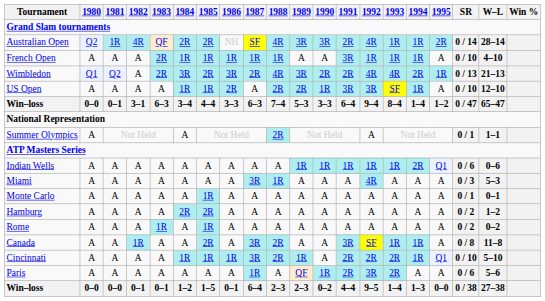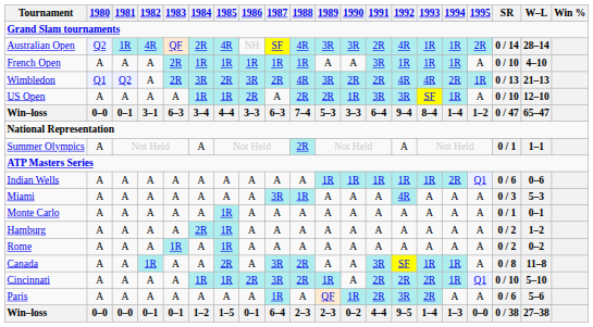 <table class=wikitable style=text-align:center;font-size:97%>
 <tr>
 <th>Tournament</th>
 <th><a href='#'>1980</a></th>
 <th><a href='#'>1981</a></th>
 <th><a href='#'>1982</a></th>
 <th><a href='#'>1983</a></th>
 <th><a href='#'>1984</a></th>
 <th><a href='#'>1985</a></th>
 <th><a href='#'>1986</a></th>
 <th><a href='#'>1987</a></th>
 <th><a href='#'>1988</a></th>
 <th><a href='#'>1989</a></th>
 <th><a href='#'>1990</a></th>
 <th><a href='#'>1991</a></th>
 <th><a href='#'>1992</a></th>
 <th><a href='#'>1993</a></th>
 <th><a href='#'>1994</a></th>
 <th><a href='#'>1995</a></th>
 <th>SR</th>
 <th>W–L</th>
 <th>Win %</th>
 </tr>
 <tr>
 <td colspan=23 align=left><strong><a href='#'>Grand Slam tournaments</a></strong></td>
 </tr>
 <tr>
 <td align=left><a href='#'>Australian Open</a></td>
 <td bgcolor=ecf2ff><a href='#'>Q2</a></td>
 <td bgcolor=afeeee><a href='#'>1R</a></td>
 <td bgcolor=afeeee><a href='#'>4R</a></td>
 <td bgcolor=ffebcd><a href='#'>QF</a></td>
 <td bgcolor=afeeee><a href='#'>2R</a></td>
-<td bgcolor=afeeee><a href='#'>2R</a></td>
+<td bgcolor=afeeee><a href='#'>4R</a></td>
 <td colspan=1 style=color:#cccccc>NH</td>
 <td bgcolor=yellow><a href='#'>SF</a></td>
 <td bgcolor=afeeee><a href='#'>4R</a></td>
 <td bgcolor=afeeee><a href='#'>3R</a></td>
 <td bgcolor=afeeee><a href='#'>3R</a></td>
 <td bgcolor=afeeee><a href='#'>2R</a></td>
 <td bgcolor=afeeee><a href='#'>4R</a></td>
 <td bgcolor=afeeee><a href='#'>1R</a></td>
 <td bgcolor=afeeee><a href='#'>1R</a></td>
 <td bgcolor=afeeee><a href='#'>2R</a></td>
 <th>0 / 14</th>
 <th>28–14</th>
 <th></th>
 </tr>
 <tr>
 <td align=left><a href='#'>French Open</a></td>
 <td>A</td>
 <td>A</td>
 <td>A</td>
 <td bgcolor=afeeee><a href='#'>2R</a></td>
 <td bgcolor=afeeee><a href='#'>1R</a></td>
 <td bgcolor=afeeee><a href='#'>1R</a></td>
 <td bgcolor=afeeee><a href='#'>1R</a></td>
 <td bgcolor=afeeee><a href='#'>1R</a></td>
 <td bgcolor=afeeee><a href='#'>1R</a></td>
 <td>A</td>
 <td>A</td>
 <td bgcolor=afeeee><a href='#'>3R</a></td>
 <td bgcolor=afeeee><a href='#'>1R</a></td>
 <td bgcolor=afeeee><a href='#'>1R</a></td>
 <td bgcolor=afeeee><a href='#'>1R</a></td>
 <td>A</td>
 <th>0 / 10</th>
 <th>4–10</th>
 <th></th>
 </tr>
 <tr>
 <td align=left><a href='#'>Wimbledon</a></td>
 <td bgcolor=ecf2ff><a href='#'>Q1</a></td>
 <td bgcolor=ecf2ff><a href='#'>Q2</a></td>
 <td>A</td>
 <td bgcolor=afeeee><a href='#'>2R</a></td>
 <td bgcolor=afeeee><a href='#'>3R</a></td>
 <td bgcolor=afeeee><a href='#'>2R</a></td>
 <td bgcolor=afeeee><a href='#'>3R</a></td>
 <td bgcolor=afeeee><a href='#'>2R</a></td>
 <td bgcolor=afeeee><a href='#'>4R</a></td>
 <td bgcolor=afeeee><a href='#'>3R</a></td>
 <td bgcolor=afeeee><a href='#'>2R</a></td>
 <td bgcolor=afeeee><a href='#'>2R</a></td>
 <td bgcolor=afeeee><a href='#'>4R</a></td>
 <td bgcolor=afeeee><a href='#'>4R</a></td>
 <td bgcolor=afeeee><a href='#'>2R</a></td>
 <td bgcolor=afeeee><a href='#'>1R</a></td>
 <th>0 / 13</th>
 <th>21–13</th>
 <th></th>
 </tr>
 <tr>
 <td align=left><a href='#'>US Open</a></td>
 <td>A</td>
 <td>A</td>
 <td>A</td>
 <td>A</td>
 <td bgcolor=afeeee><a href='#'>1R</a></td>
 <td bgcolor=afeeee><a href='#'>1R</a></td>
 <td bgcolor=afeeee><a href='#'>2R</a></td>
 <td>A</td>
 <td bgcolor=afeeee><a href='#'>2R</a></td>
 <td bgcolor=afeeee><a href='#'>2R</a></td>
 <td bgcolor=afeeee><a href='#'>1R</a></td>
 <td bgcolor=afeeee><a href='#'>3R</a></td>
 <td bgcolor=afeeee><a href='#'>3R</a></td>
 <td bgcolor=yellow><a href='#'>SF</a></td>
 <td bgcolor=afeeee><a href='#'>1R</a></td>
 <td>A</td>
 <th>0 / 10</th>
 <th>12–10</th>
 <th></th>
 </tr>
 <tr>
 <th style=text-align:left>Win–loss</th>
 <th>0–0</th>
 <th>0–1</th>
 <th>3–1</th>
 <th>6–3</th>
 <th>3–4</th>
 <th>4–4</th>
 <th>3–3</th>
 <th>6–3</th>
 <th>7–4</th>
 <th>5–3</th>
 <th>3–3</th>
 <th>6–4</th>
 <th>9–4</th>
 <th>8–4</th>
 <th>1–4</th>
 <th>1–2</th>
 <th>0 / 47</th>
 <th>65–47</th>
 <th></th>
 </tr>
 <tr>
 <td colspan=22 align=left><strong>National Representation</strong></td>
 </tr>
 <tr>
 <td align=left><a href='#'>Summer Olympics</a></td>
 <td>A</td>
 <td colspan=3 style=color:#cccccc>Not Held</td>
 <td>A</td>
 <td colspan=3 style=color:#cccccc>Not Held</td>
 <td style=background:#afeeee><a href='#'>2R</a></td>
 <td colspan=3 style=color:#cccccc>Not Held</td>
 <td>A</td>
 <td colspan=3 style=color:#cccccc>Not Held</td>
 <th>0 / 1</th>
 <th>1–1</th>
 <th></th>
 </tr>
 <tr>
 <td colspan=23 align=left><strong><a href='#'>ATP Masters Series</a></strong></td>
 </tr>
 <tr>
 <td align=left><a href='#'>Indian Wells</a></td>
 <td>A</td>
 <td>A</td>
 <td>A</td>
 <td>A</td>
 <td>A</td>
 <td>A</td>
 <td>A</td>
 <td>A</td>
 <td>A</td>
 <td bgcolor=afeeee><a href='#'>1R</a></td>
 <td bgcolor=afeeee><a href='#'>1R</a></td>
 <td bgcolor=afeeee><a href='#'>1R</a></td>
 <td bgcolor=afeeee><a href='#'>1R</a></td>
 <td bgcolor=afeeee><a href='#'>1R</a></td>
 <td bgcolor=afeeee><a href='#'>2R</a></td>
 <td bgcolor=ecf2ff><a href='#'>Q1</a></td>
 <th>0 / 6</th>
 <th>0–6</th>
 <th></th>
 </tr>
 <tr>
 <td align=left><a href='#'>Miami</a></td>
 <td>A</td>
 <td>A</td>
 <td>A</td>
 <td>A</td>
 <td>A</td>
 <td>A</td>
 <td>A</td>
 <td bgcolor=afeeee><a href='#'>3R</a></td>
 <td bgcolor=afeeee><a href='#'>1R</a></td>
 <td>A</td>
 <td>A</td>
 <td>A</td>
 <td bgcolor=afeeee><a href='#'>4R</a></td>
 <td>A</td>
 <td>A</td>
 <td>A</td>
 <th>0 / 3</th>
 <th>5–3</th>
 <th></th>
 </tr>
 <tr>
 <td align=left><a href='#'>Monte Carlo</a></td>
 <td>A</td>
 <td>A</td>
 <td>A</td>
 <td>A</td>
 <td>A</td>
 <td bgcolor=afeeee><a href='#'>1R</a></td>
 <td>A</td>
 <td>A</td>
 <td>A</td>
 <td>A</td>
 <td>A</td>
 <td>A</td>
 <td>A</td>
 <td>A</td>
 <td>A</td>
 <td>A</td>
 <th>0 / 1</th>
 <th>0–1</th>
 <th></th>
 </tr>
 <tr>
 <td align=left><a href='#'>Hamburg</a></td>
 <td>A</td>
 <td>A</td>
 <td>A</td>
 <td>A</td>
 <td bgcolor=afeeee><a href='#'>2R</a></td>
-<td bgcolor=afeeee><a href='#'>2R</a></td>
+<td bgcolor=afeeee><a href='#'>1R</a></td>
 <td>A</td>
 <td>A</td>
 <td>A</td>
 <td>A</td>
 <td>A</td>
 <td>A</td>
 <td>A</td>
 <td>A</td>
 <td>A</td>
 <td>A</td>
 <th>0 / 2</th>
 <th>1–2</th>
 <th></th>
 </tr>
 <tr>
 <td align=left><a href='#'>Rome</a></td>
 <td>A</td>
 <td>A</td>
 <td>A</td>
 <td bgcolor=afeeee><a href='#'>1R</a></td>
 <td>A</td>
 <td bgcolor=afeeee><a href='#'>1R</a></td>
 <td>A</td>
 <td>A</td>
 <td>A</td>
 <td>A</td>
 <td>A</td>
 <td>A</td>
 <td>A</td>
 <td>A</td>
 <td>A</td>
 <td>A</td>
 <th>0 / 2</th>
 <th>0–2</th>
 <th></th>
 </tr>
 <tr>
 <td align=left><a href='#'>Canada</a></td>
 <td>A</td>
 <td>A</td>
 <td bgcolor=afeeee><a href='#'>1R</a></td>
 <td>A</td>
 <td>A</td>
 <td bgcolor=afeeee><a href='#'>2R</a></td>
 <td>A</td>
 <td bgcolor=afeeee><a href='#'>3R</a></td>
 <td bgcolor=afeeee><a href='#'>2R</a></td>
 <td>A</td>
 <td>A</td>
 <td bgcolor=afeeee><a href='#'>3R</a></td>
 <td bgcolor=yellow><a href='#'>SF</a></td>
 <td bgcolor=afeeee><a href='#'>1R</a></td>
 <td bgcolor=afeeee><a href='#'>1R</a></td>
 <td>A</td>
 <th>0 / 8</th>
 <th>11–8</th>
 <th></th>
 </tr>
 <tr>
 <td align=left><a href='#'>Cincinnati</a></td>
 <td>A</td>
 <td>A</td>
 <td>A</td>
 <td>A</td>
 <td bgcolor=afeeee><a href='#'>1R</a></td>
 <td bgcolor=afeeee><a href='#'>1R</a></td>
-<td bgcolor=afeeee><a href='#'>1R</a></td>
+<td bgcolor=afeeee><a href='#'>2R</a></td>
 <td bgcolor=afeeee><a href='#'>3R</a></td>
 <td bgcolor=afeeee><a href='#'>2R</a></td>
 <td bgcolor=afeeee><a href='#'>1R</a></td>
 <td>A</td>
 <td bgcolor=afeeee><a href='#'>2R</a></td>
 <td bgcolor=afeeee><a href='#'>2R</a></td>
 <td bgcolor=afeeee><a href='#'>2R</a></td>
 <td bgcolor=afeeee><a href='#'>1R</a></td>
 <td bgcolor=ecf2ff><a href='#'>Q1</a></td>
 <th>0 / 10</th>
 <th>5–10</th>
 <th></th>
 </tr>
 <tr>
 <td align=left><a href='#'>Paris</a></td>
 <td>A</td>
 <td>A</td>
 <td>A</td>
 <td>A</td>
 <td>A</td>
 <td>A</td>
 <td>A</td>
 <td bgcolor=afeeee><a href='#'>1R</a></td>
 <td>A</td>
 <td bgcolor=ffebcd><a href='#'>QF</a></td>
 <td bgcolor=afeeee><a href='#'>1R</a></td>
 <td bgcolor=afeeee><a href='#'>2R</a></td>
 <td bgcolor=afeeee><a href='#'>3R</a></td>
 <td bgcolor=afeeee><a href='#'>2R</a></td>
 <td>A</td>
 <td>A</td>
 <th>0 / 6</th>
 <th>5–6</th>
 <th></th>
 </tr>
 <tr>
 <th style=text-align:left>Win–loss</th>
 <th>0–0</th>
 <th>0–0</th>
 <th>0–1</th>
 <th>0–1</th>
 <th>1–2</th>
 <th>1–5</th>
 <th>0–1</th>
 <th>6–4</th>
 <th>2–3</th>
 <th>2–3</th>
 <th>0–2</th>
 <th>4–4</th>
 <th>9–5</th>
 <th>1–4</th>
 <th>1–3</th>
 <th>0–0</th>
 <th>0 / 38</th>
 <th>27–38</th>
 <th></th>
 </tr>
 </table>
